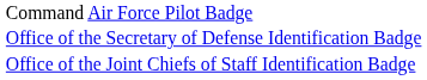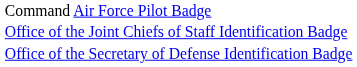 <table>
 <tr>
 <td></td>
 <td>Command <a href='#'>Air Force Pilot Badge</a></td>
 </tr>
 <tr>
 <td></td>
-<td><a href='#'>Office of the Secretary of Defense Identification Badge</a></td>
+<td><a href='#'>Office of the Joint Chiefs of Staff Identification Badge</a></td>
 </tr>
 <tr>
 <td></td>
-<td><a href='#'>Office of the Joint Chiefs of Staff Identification Badge</a></td>
+<td><a href='#'>Office of the Secretary of Defense Identification Badge</a></td>
 </tr>
 </table>
